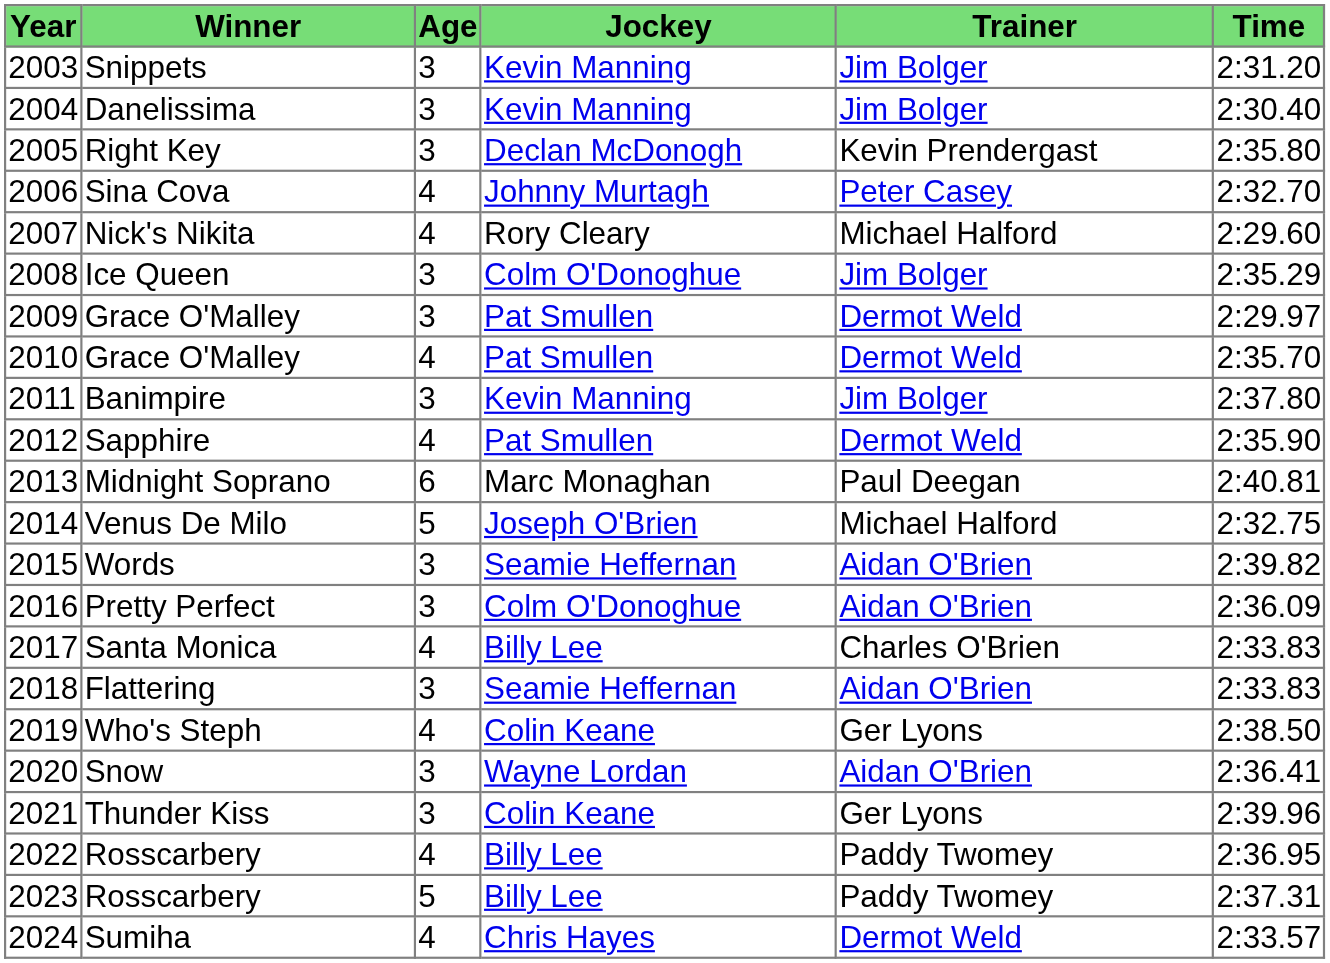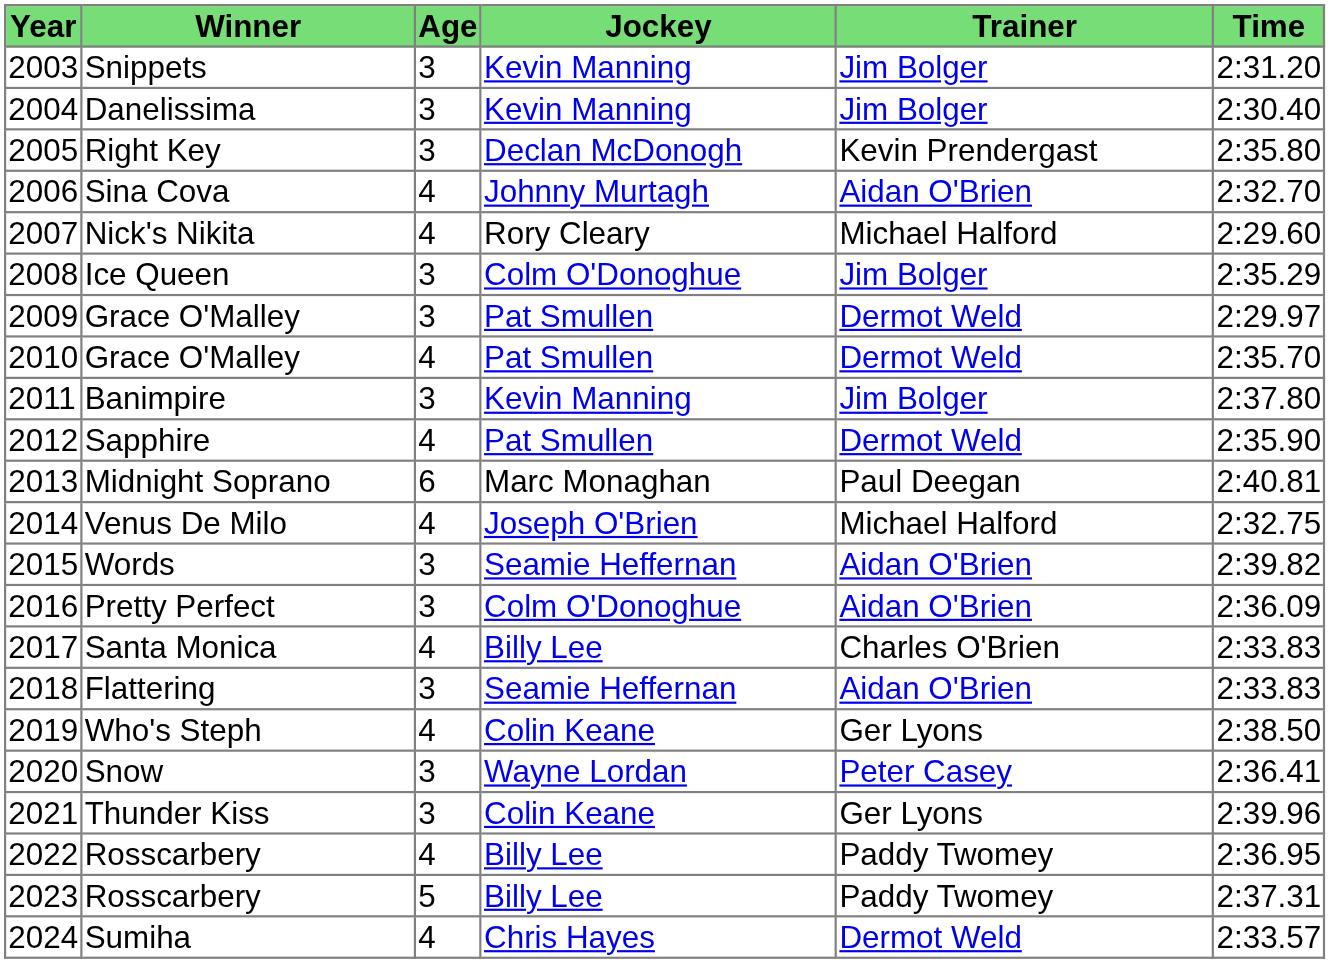 <table class = "sortable" | border="1" style="border-collapse: collapse; font-size:90%">
 <tr bgcolor="#77dd77" align="center">
 <th>Year</th>
 <th>Winner</th>
 <th>Age</th>
 <th>Jockey</th>
 <th>Trainer</th>
 <th>Time</th>
 </tr>
 <tr>
 <td>2003</td>
 <td width=150px>Snippets</td>
 <td>3</td>
 <td width=160px><a href='#'>Kevin Manning</a></td>
 <td width=170px><a href='#'>Jim Bolger</a></td>
 <td>2:31.20</td>
 </tr>
 <tr>
 <td>2004</td>
 <td>Danelissima</td>
 <td>3</td>
 <td><a href='#'>Kevin Manning</a></td>
 <td><a href='#'>Jim Bolger</a></td>
 <td>2:30.40</td>
 </tr>
 <tr>
 <td>2005</td>
 <td>Right Key</td>
 <td>3</td>
 <td><a href='#'>Declan McDonogh</a></td>
 <td>Kevin Prendergast</td>
 <td>2:35.80</td>
 </tr>
 <tr>
 <td>2006</td>
 <td>Sina Cova</td>
 <td>4</td>
 <td><a href='#'>Johnny Murtagh</a></td>
-<td><a href='#'>Peter Casey</a></td>
+<td><a href='#'>Aidan O'Brien</a></td>
 <td>2:32.70</td>
 </tr>
 <tr>
 <td>2007</td>
 <td>Nick's Nikita</td>
 <td>4</td>
 <td>Rory Cleary</td>
 <td>Michael Halford</td>
 <td>2:29.60</td>
 </tr>
 <tr>
 <td>2008</td>
 <td>Ice Queen</td>
 <td>3</td>
 <td><a href='#'>Colm O'Donoghue</a></td>
 <td width=170px><a href='#'>Jim Bolger</a></td>
 <td>2:35.29</td>
 </tr>
 <tr>
 <td>2009</td>
 <td>Grace O'Malley</td>
 <td>3</td>
 <td><a href='#'>Pat Smullen</a></td>
 <td><a href='#'>Dermot Weld</a></td>
 <td>2:29.97</td>
 </tr>
 <tr>
 <td>2010</td>
 <td>Grace O'Malley</td>
 <td>4</td>
 <td><a href='#'>Pat Smullen</a></td>
 <td><a href='#'>Dermot Weld</a></td>
 <td>2:35.70</td>
 </tr>
 <tr>
 <td>2011</td>
 <td>Banimpire</td>
 <td>3</td>
 <td><a href='#'>Kevin Manning</a></td>
 <td><a href='#'>Jim Bolger</a></td>
 <td>2:37.80</td>
 </tr>
 <tr>
 <td>2012</td>
 <td>Sapphire</td>
 <td>4</td>
 <td><a href='#'>Pat Smullen</a></td>
 <td><a href='#'>Dermot Weld</a></td>
 <td>2:35.90</td>
 </tr>
 <tr>
 <td>2013</td>
 <td>Midnight Soprano</td>
 <td>6</td>
 <td>Marc Monaghan</td>
 <td>Paul Deegan</td>
 <td>2:40.81</td>
 </tr>
 <tr>
 <td>2014</td>
 <td>Venus De Milo</td>
-<td>5</td>
+<td>4</td>
 <td><a href='#'>Joseph O'Brien</a></td>
 <td>Michael Halford</td>
 <td>2:32.75</td>
 </tr>
 <tr>
 <td>2015</td>
 <td>Words</td>
 <td>3</td>
 <td><a href='#'>Seamie Heffernan</a></td>
 <td><a href='#'>Aidan O'Brien</a></td>
 <td>2:39.82</td>
 </tr>
 <tr>
 <td>2016</td>
 <td>Pretty Perfect</td>
 <td>3</td>
 <td><a href='#'>Colm O'Donoghue</a></td>
 <td><a href='#'>Aidan O'Brien</a></td>
 <td>2:36.09</td>
 </tr>
 <tr>
 <td>2017</td>
 <td>Santa Monica</td>
 <td>4</td>
 <td><a href='#'>Billy Lee</a></td>
 <td>Charles O'Brien</td>
 <td>2:33.83</td>
 </tr>
 <tr>
 <td>2018</td>
 <td>Flattering</td>
 <td>3</td>
 <td><a href='#'>Seamie Heffernan</a></td>
 <td><a href='#'>Aidan O'Brien</a></td>
 <td>2:33.83</td>
 </tr>
 <tr>
 <td>2019</td>
 <td>Who's Steph</td>
 <td>4</td>
 <td><a href='#'>Colin Keane</a></td>
 <td>Ger Lyons</td>
 <td>2:38.50</td>
 </tr>
 <tr>
 <td>2020</td>
 <td>Snow</td>
 <td>3</td>
 <td><a href='#'>Wayne Lordan</a></td>
-<td><a href='#'>Aidan O'Brien</a></td>
+<td><a href='#'>Peter Casey</a></td>
 <td>2:36.41</td>
 </tr>
 <tr>
 <td>2021</td>
 <td>Thunder Kiss</td>
 <td>3</td>
 <td><a href='#'>Colin Keane</a></td>
 <td>Ger Lyons</td>
 <td>2:39.96</td>
 </tr>
 <tr>
 <td>2022</td>
 <td>Rosscarbery</td>
 <td>4</td>
 <td><a href='#'>Billy Lee</a></td>
 <td>Paddy Twomey</td>
 <td>2:36.95</td>
 </tr>
 <tr>
 <td>2023</td>
 <td>Rosscarbery</td>
 <td>5</td>
 <td><a href='#'>Billy Lee</a></td>
 <td>Paddy Twomey</td>
 <td>2:37.31</td>
 </tr>
 <tr>
 <td>2024</td>
 <td>Sumiha</td>
 <td>4</td>
 <td><a href='#'>Chris Hayes</a></td>
 <td><a href='#'>Dermot Weld</a></td>
 <td>2:33.57</td>
 </tr>
 </table>
